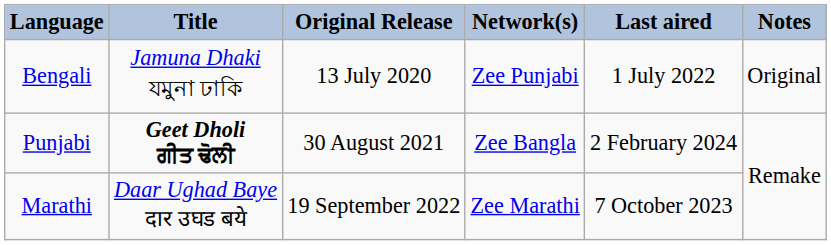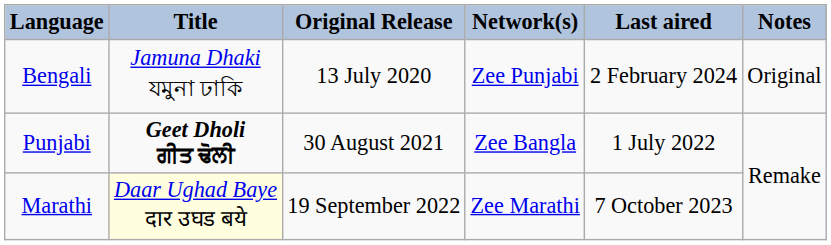 <table class="wikitable" style="text-align:center;">
 <tr>
 <th style="background:LightSteelBlue;">Language</th>
 <th style="background:LightSteelBlue;">Title</th>
 <th style="background:LightSteelBlue;">Original Release</th>
 <th style="background:LightSteelBlue;">Network(s)</th>
 <th style="background:LightSteelBlue;">Last aired</th>
 <th style="background:LightSteelBlue;">Notes</th>
 </tr>
 <tr>
 <td><a href='#'>Bengali</a></td>
 <td><em><a href='#'>Jamuna Dhaki</a></em> <br> যমুনা ঢাকি</td>
 <td>13 July 2020</td>
 <td><a href='#'>Zee Punjabi</a></td>
-<td>1 July 2022</td>
+<td>2 February 2024</td>
 <td>Original</td>
 </tr>
 <tr>
 <td><a href='#'>Punjabi</a></td>
 <td><strong><em>Geet Dholi</em> <br> ਗੀਤ ਢੋਲੀ</strong></td>
 <td>30 August 2021</td>
 <td><a href='#'>Zee Bangla</a></td>
-<td>2 February 2024</td>
+<td>1 July 2022</td>
 <td rowspan="2">Remake</td>
 </tr>
 <tr>
 <td><a href='#'>Marathi</a></td>
-<td><em><a href='#'>Daar Ughad Baye</a></em> <br> दार उघड बये</td>
+<td style="background: lightyellow;"><em><a href='#'>Daar Ughad Baye</a></em> <br> दार उघड बये</td>
 <td>19 September 2022</td>
 <td><a href='#'>Zee Marathi</a></td>
 <td>7 October 2023</td>
 </tr>
 </table>
